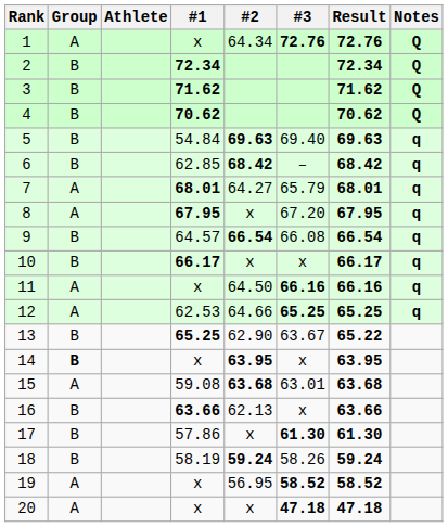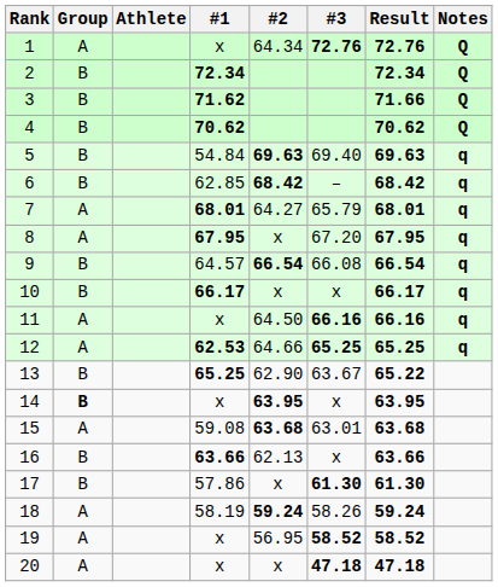 <table class="wikitable sortable" style="text-align:center">
 <tr>
 <th>Rank</th>
 <th>Group</th>
 <th>Athlete</th>
 <th>#1</th>
 <th>#2</th>
 <th>#3</th>
 <th>Result</th>
 <th>Notes</th>
 </tr>
 <tr bgcolor=ccffcc>
 <td>1</td>
 <td>A</td>
 <td align="left"></td>
 <td>x</td>
 <td>64.34</td>
 <td><strong>72.76</strong></td>
 <td><strong>72.76</strong></td>
 <td><strong>Q</strong></td>
 </tr>
 <tr bgcolor=ccffcc>
 <td>2</td>
 <td>B</td>
 <td align="left"></td>
 <td><strong>72.34</strong></td>
 <td></td>
 <td></td>
 <td><strong>72.34</strong></td>
 <td><strong>Q</strong></td>
 </tr>
 <tr bgcolor=ccffcc>
 <td>3</td>
 <td>B</td>
 <td align="left"></td>
 <td><strong>71.62</strong></td>
 <td></td>
 <td></td>
-<td><strong>71.62</strong></td>
+<td><strong>71.66</strong></td>
 <td><strong>Q</strong></td>
 </tr>
 <tr bgcolor=ccffcc>
 <td>4</td>
 <td>B</td>
 <td align="left"></td>
 <td><strong>70.62</strong></td>
 <td></td>
 <td></td>
 <td><strong>70.62</strong></td>
 <td><strong>Q</strong></td>
 </tr>
 <tr bgcolor=ddffdd>
 <td>5</td>
 <td>B</td>
 <td align="left"></td>
 <td>54.84</td>
 <td><strong>69.63</strong></td>
 <td>69.40</td>
 <td><strong>69.63</strong></td>
 <td><strong>q</strong></td>
 </tr>
 <tr bgcolor=ddffdd>
 <td>6</td>
 <td>B</td>
 <td align="left"></td>
 <td>62.85</td>
 <td><strong>68.42</strong></td>
 <td>–</td>
 <td><strong>68.42</strong></td>
 <td><strong>q</strong></td>
 </tr>
 <tr bgcolor=ddffdd>
 <td>7</td>
 <td>A</td>
 <td align="left"></td>
 <td><strong>68.01</strong></td>
 <td>64.27</td>
 <td>65.79</td>
 <td><strong>68.01</strong></td>
 <td><strong>q</strong></td>
 </tr>
 <tr bgcolor=ddffdd>
 <td>8</td>
 <td>A</td>
 <td align="left"></td>
 <td><strong>67.95</strong></td>
 <td>x</td>
 <td>67.20</td>
 <td><strong>67.95</strong></td>
 <td><strong>q</strong></td>
 </tr>
 <tr bgcolor=ddffdd>
 <td>9</td>
 <td>B</td>
 <td align="left"></td>
 <td>64.57</td>
 <td><strong>66.54</strong></td>
 <td>66.08</td>
 <td><strong>66.54</strong></td>
 <td><strong>q</strong></td>
 </tr>
 <tr bgcolor=ddffdd>
 <td>10</td>
 <td>B</td>
 <td align="left"></td>
 <td><strong>66.17</strong></td>
 <td>x</td>
 <td>x</td>
 <td><strong>66.17</strong></td>
 <td><strong>q</strong></td>
 </tr>
 <tr bgcolor=ddffdd>
 <td>11</td>
 <td>A</td>
 <td align="left"></td>
 <td>x</td>
 <td>64.50</td>
 <td><strong>66.16</strong></td>
 <td><strong>66.16</strong></td>
 <td><strong>q</strong></td>
 </tr>
 <tr bgcolor=ddffdd>
 <td>12</td>
 <td>A</td>
 <td align="left"></td>
-<td>62.53</td>
+<td><strong>62.53</strong></td>
 <td>64.66</td>
 <td><strong>65.25</strong></td>
 <td><strong>65.25</strong></td>
 <td><strong>q</strong></td>
 </tr>
 <tr>
 <td>13</td>
 <td>B</td>
 <td align="left"></td>
 <td><strong>65.25</strong></td>
 <td>62.90</td>
 <td>63.67</td>
 <td><strong>65.22</strong></td>
 <td></td>
 </tr>
 <tr>
 <td>14</td>
 <td><strong>B</strong></td>
 <td align="left"></td>
 <td>x</td>
 <td><strong>63.95</strong></td>
 <td>x</td>
 <td><strong>63.95</strong></td>
 <td></td>
 </tr>
 <tr>
 <td>15</td>
 <td>A</td>
 <td align="left"></td>
 <td>59.08</td>
 <td><strong>63.68</strong></td>
 <td>63.01</td>
 <td><strong>63.68</strong></td>
 <td></td>
 </tr>
 <tr>
 <td>16</td>
 <td>B</td>
 <td align="left"></td>
 <td><strong>63.66</strong></td>
 <td>62.13</td>
 <td>x</td>
 <td><strong>63.66</strong></td>
 <td></td>
 </tr>
 <tr>
 <td>17</td>
 <td>B</td>
 <td align="left"></td>
 <td>57.86</td>
 <td>x</td>
 <td><strong>61.30</strong></td>
 <td><strong>61.30</strong></td>
 <td></td>
 </tr>
 <tr>
 <td>18</td>
-<td>B</td>
+<td>A</td>
 <td align="left"></td>
 <td>58.19</td>
 <td><strong>59.24</strong></td>
 <td>58.26</td>
 <td><strong>59.24</strong></td>
 <td></td>
 </tr>
 <tr>
 <td>19</td>
 <td>A</td>
 <td align="left"></td>
 <td>x</td>
 <td>56.95</td>
 <td><strong>58.52</strong></td>
 <td><strong>58.52</strong></td>
 <td></td>
 </tr>
 <tr>
 <td>20</td>
 <td>A</td>
 <td align="left"></td>
 <td>x</td>
 <td>x</td>
 <td><strong>47.18</strong></td>
 <td><strong>47.18</strong></td>
 <td></td>
 </tr>
 </table>
